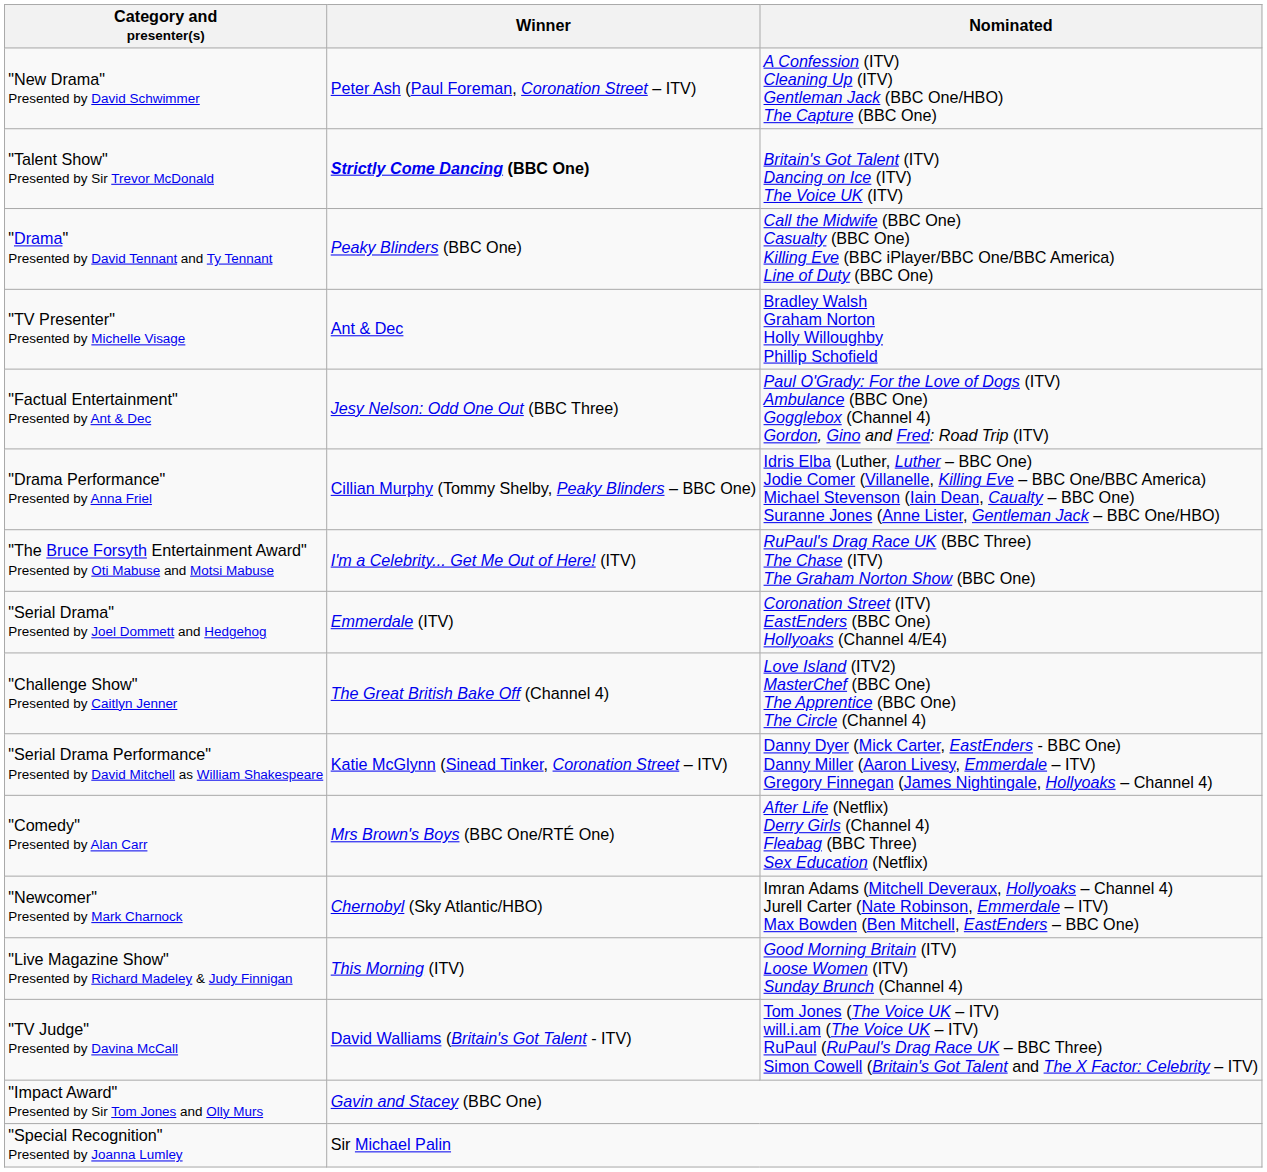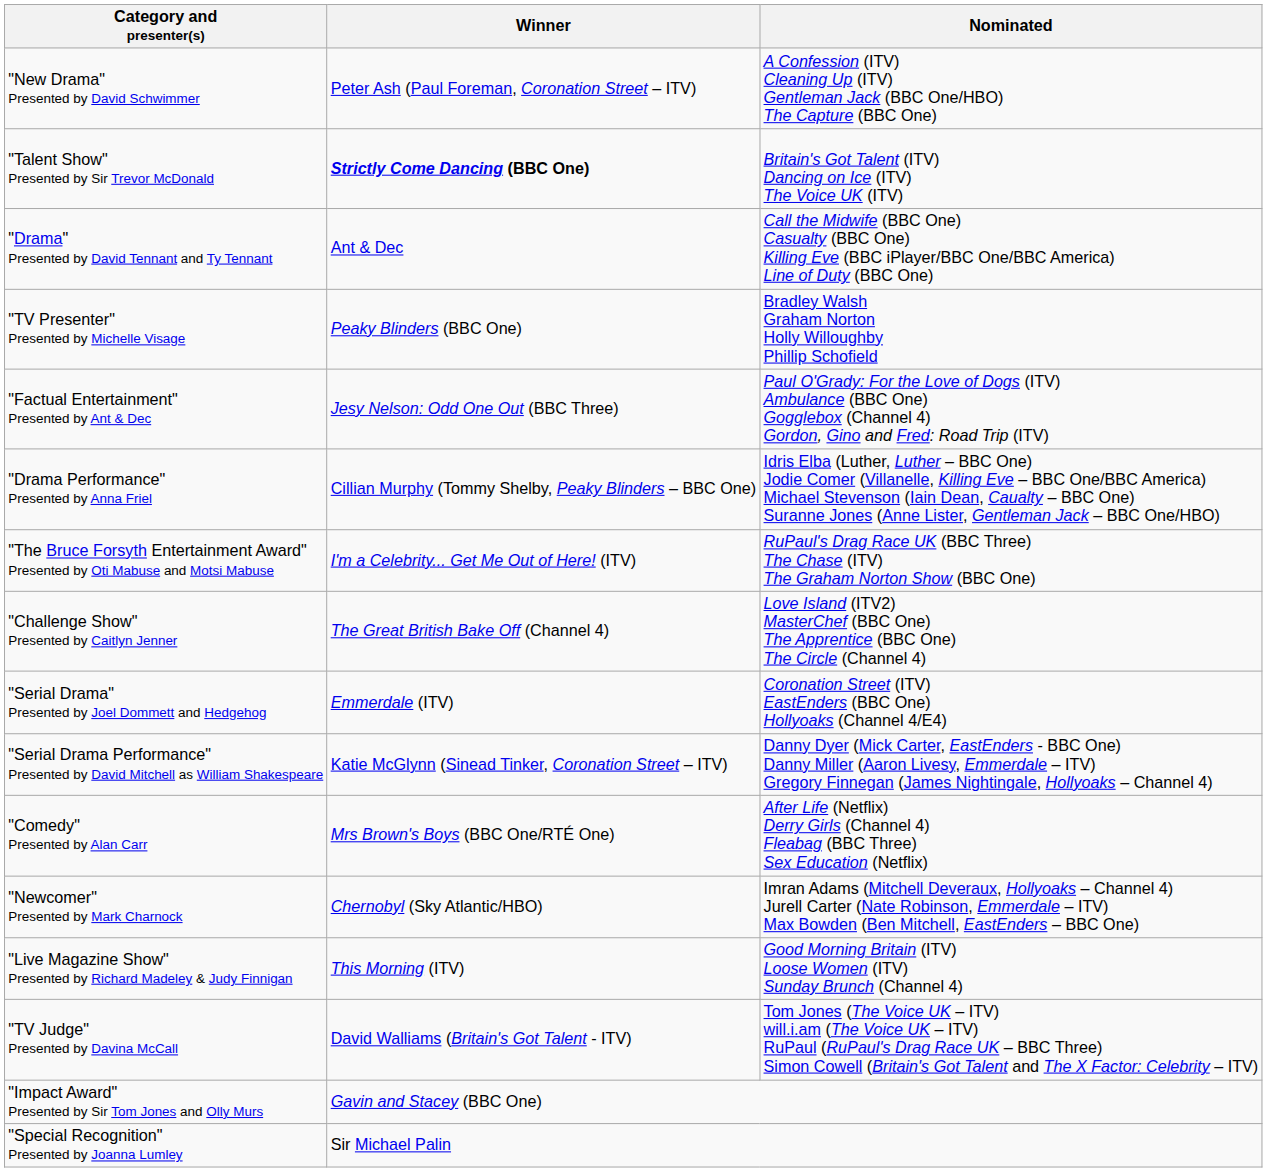 <table class="wikitable sortable">
 <tr>
 <th>Category and <br><small>presenter(s)</small></th>
 <th>Winner</th>
 <th>Nominated</th>
 </tr>
 <tr>
 <td>"New Drama"<br><small>Presented by <a href='#'>David Schwimmer</a></small></td>
 <td><a href='#'>Peter Ash</a> (<a href='#'>Paul Foreman</a>, <em><a href='#'>Coronation Street</a></em> – ITV)</td>
 <td><em><a href='#'>A Confession</a></em> (ITV) <br><em><a href='#'>Cleaning Up</a></em> (ITV)<br><em><a href='#'>Gentleman Jack</a></em> (BBC One/HBO)<br><em><a href='#'>The Capture</a></em> (BBC One)</td>
 </tr>
 <tr>
 <td>"Talent Show"<br><small>Presented by Sir <a href='#'>Trevor McDonald</a> </small></td>
 <td><strong><em><a href='#'>Strictly Come Dancing</a></em> (BBC One)</strong></td>
 <td><br><em><a href='#'>Britain's Got Talent</a></em> (ITV)<br><em><a href='#'>Dancing on Ice</a></em> (ITV)<br><em><a href='#'>The Voice UK</a></em> (ITV)</td>
 </tr>
 <tr>
 <td>"<a href='#'>Drama</a>"<br><small>Presented by <a href='#'>David Tennant</a> and <a href='#'>Ty Tennant</a></small></td>
-<td><em><a href='#'>Peaky Blinders</a></em> (BBC One)</td>
+<td><a href='#'>Ant & Dec</a></td>
 <td><em><a href='#'>Call the Midwife</a></em> (BBC One)<br><em><a href='#'>Casualty</a></em> (BBC One)<br><em><a href='#'>Killing Eve</a></em> (BBC iPlayer/BBC One/BBC America)<br><em><a href='#'>Line of Duty</a></em> (BBC One)</td>
 </tr>
 <tr>
 <td>"TV Presenter"<br><small>Presented by <a href='#'>Michelle Visage</a> </small></td>
-<td><a href='#'>Ant & Dec</a></td>
+<td><em><a href='#'>Peaky Blinders</a></em> (BBC One)</td>
 <td><a href='#'>Bradley Walsh</a><br><a href='#'>Graham Norton</a><br><a href='#'>Holly Willoughby</a><br><a href='#'>Phillip Schofield</a></td>
 </tr>
 <tr>
 <td>"Factual Entertainment"<br><small>Presented by <a href='#'>Ant & Dec</a></small></td>
 <td><em><a href='#'>Jesy Nelson: Odd One Out</a></em> (BBC Three)</td>
 <td><em><a href='#'>Paul O'Grady: For the Love of Dogs</a></em> (ITV) <br><em><a href='#'>Ambulance</a></em> (BBC One)<br><em><a href='#'>Gogglebox</a></em> (Channel 4) <br><em><a href='#'>Gordon</a>, <a href='#'>Gino</a> and <a href='#'>Fred</a>: Road Trip</em> (ITV)</td>
 </tr>
 <tr>
 <td>"Drama Performance"<br><small>Presented by <a href='#'>Anna Friel</a></small></td>
 <td><a href='#'>Cillian Murphy</a> (Tommy Shelby, <em><a href='#'>Peaky Blinders</a></em> – BBC One)</td>
 <td><a href='#'>Idris Elba</a> (Luther, <em><a href='#'>Luther</a></em> – BBC One) <br><a href='#'>Jodie Comer</a> (<a href='#'>Villanelle</a>, <em><a href='#'>Killing Eve</a></em> – BBC One/BBC America) <br><a href='#'>Michael Stevenson</a> (<a href='#'>Iain Dean</a>, <em><a href='#'>Caualty</a></em> – BBC One) <br><a href='#'>Suranne Jones</a> (<a href='#'>Anne Lister</a>, <em><a href='#'>Gentleman Jack</a></em> – BBC One/HBO)</td>
 </tr>
 <tr>
 <td>"The <a href='#'>Bruce Forsyth</a> Entertainment Award"<br><small>Presented by <a href='#'>Oti Mabuse</a> and <a href='#'>Motsi Mabuse</a></small></td>
 <td><em><a href='#'>I'm a Celebrity... Get Me Out of Here!</a></em> (ITV)</td>
 <td><em><a href='#'>RuPaul's Drag Race UK</a></em> (BBC Three) <br><em><a href='#'>The Chase</a></em> (ITV) <br><em><a href='#'>The Graham Norton Show</a></em> (BBC One)</td>
 </tr>
 <tr>
+<td>"Challenge Show"<br><small>Presented by <a href='#'>Caitlyn Jenner</a></small></td>
+<td><em><a href='#'>The Great British Bake Off</a></em> (Channel 4)</td>
+<td><em><a href='#'>Love Island</a></em> (ITV2) <br><em><a href='#'>MasterChef</a></em> (BBC One) <br><em><a href='#'>The Apprentice</a></em> (BBC One) <br><em><a href='#'>The Circle</a></em> (Channel 4)</td>
+</tr>
+<tr>
 <td>"Serial Drama"<br><small>Presented by <a href='#'>Joel Dommett</a> and <a href='#'>Hedgehog</a></small></td>
 <td><em><a href='#'>Emmerdale</a></em> (ITV)</td>
 <td><em><a href='#'>Coronation Street</a></em> (ITV)<br><em><a href='#'>EastEnders</a></em> (BBC One)<br><em><a href='#'>Hollyoaks</a></em> (Channel 4/E4)</td>
-</tr>
-<tr>
-<td>"Challenge Show"<br><small>Presented by <a href='#'>Caitlyn Jenner</a></small></td>
-<td><em><a href='#'>The Great British Bake Off</a></em> (Channel 4)</td>
-<td><em><a href='#'>Love Island</a></em> (ITV2) <br><em><a href='#'>MasterChef</a></em> (BBC One) <br><em><a href='#'>The Apprentice</a></em> (BBC One) <br><em><a href='#'>The Circle</a></em> (Channel 4)</td>
 </tr>
 <tr>
 <td>"Serial Drama Performance"<br><small>Presented by <a href='#'>David Mitchell</a> as <a href='#'>William Shakespeare</a></small></td>
 <td><a href='#'>Katie McGlynn</a> (<a href='#'>Sinead Tinker</a>, <em><a href='#'>Coronation Street</a></em> – ITV)</td>
 <td><a href='#'>Danny Dyer</a> (<a href='#'>Mick Carter</a>, <em><a href='#'>EastEnders</a></em> - BBC One) <br><a href='#'>Danny Miller</a> (<a href='#'>Aaron Livesy</a>, <em><a href='#'>Emmerdale</a></em> – ITV) <br><a href='#'>Gregory Finnegan</a> (<a href='#'>James Nightingale</a>, <em><a href='#'>Hollyoaks</a></em> – Channel 4)</td>
 </tr>
 <tr>
 <td>"Comedy"<br><small>Presented by <a href='#'>Alan Carr</a></small></td>
 <td><em><a href='#'>Mrs Brown's Boys</a></em> (BBC One/RTÉ One)</td>
 <td><em><a href='#'>After Life</a></em> (Netflix) <br><em><a href='#'>Derry Girls</a></em> (Channel 4) <br><em><a href='#'>Fleabag</a></em> (BBC Three) <br><em><a href='#'>Sex Education</a></em> (Netflix)</td>
 </tr>
 <tr>
 <td>"Newcomer" <br><small>Presented by <a href='#'>Mark Charnock</a> </small></td>
 <td><em><a href='#'>Chernobyl</a></em> (Sky Atlantic/HBO)</td>
 <td>Imran Adams (<a href='#'>Mitchell Deveraux</a>, <em><a href='#'>Hollyoaks</a></em> – Channel 4) <br>Jurell Carter (<a href='#'>Nate Robinson</a>, <em><a href='#'>Emmerdale</a></em> – ITV) <br><a href='#'>Max Bowden</a> (<a href='#'>Ben Mitchell</a>, <em><a href='#'>EastEnders</a></em> – BBC One)</td>
 </tr>
 <tr>
 <td>"Live Magazine Show"<br><small>Presented by <a href='#'>Richard Madeley</a> & <a href='#'>Judy Finnigan</a> </small></td>
 <td><em><a href='#'>This Morning</a></em> (ITV)</td>
 <td><em><a href='#'>Good Morning Britain</a></em> (ITV) <br><em><a href='#'>Loose Women</a></em> (ITV) <br><em><a href='#'>Sunday Brunch</a></em> (Channel 4)</td>
 </tr>
 <tr>
 <td>"TV Judge"<br><small>Presented by <a href='#'>Davina McCall</a></small></td>
 <td><a href='#'>David Walliams</a> (<em><a href='#'>Britain's Got Talent</a></em> - ITV)</td>
 <td><a href='#'>Tom Jones</a> (<em><a href='#'>The Voice UK</a></em> – ITV) <br><a href='#'>will.i.am</a> (<em><a href='#'>The Voice UK</a></em> – ITV) <br><a href='#'>RuPaul</a> (<em><a href='#'>RuPaul's Drag Race UK</a></em> – BBC Three) <br><a href='#'>Simon Cowell</a> (<em><a href='#'>Britain's Got Talent</a></em> and <em><a href='#'>The X Factor: Celebrity</a></em> – ITV)</td>
 </tr>
 <tr>
 <td>"Impact Award"<br><small>Presented by Sir <a href='#'>Tom Jones</a> and <a href='#'>Olly Murs</a></small></td>
 <td colspan="2"><em><a href='#'>Gavin and Stacey</a></em> (BBC One)</td>
 </tr>
 <tr>
 <td>"Special Recognition"<br><small>Presented by <a href='#'>Joanna Lumley</a> </small></td>
 <td colspan=2>Sir <a href='#'>Michael Palin</a></td>
 </tr>
 </table>
